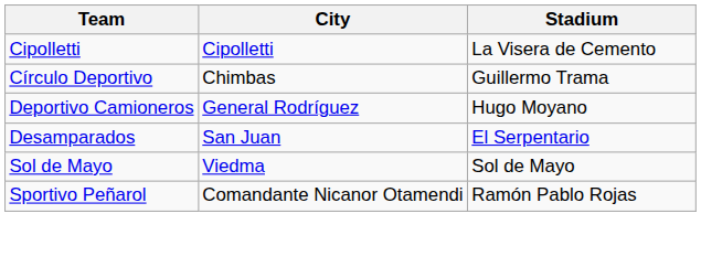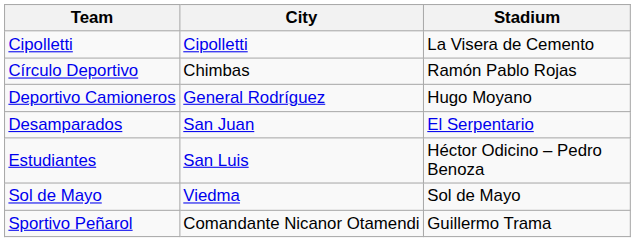 <table class="wikitable sortable">
 <tr>
 <th>Team</th>
 <th>City</th>
 <th width=190px>Stadium</th>
 </tr>
 <tr>
 <td> <a href='#'>Cipolletti</a></td>
 <td><a href='#'>Cipolletti</a></td>
 <td>La Visera de Cemento</td>
 </tr>
 <tr>
 <td> <a href='#'>Círculo Deportivo</a></td>
 <td>Chimbas</td>
-<td>Guillermo Trama</td>
+<td>Ramón Pablo Rojas</td>
 </tr>
 <tr>
 <td> <a href='#'>Deportivo Camioneros</a></td>
 <td><a href='#'>General Rodríguez</a></td>
 <td>Hugo Moyano</td>
 </tr>
 <tr>
 <td> <a href='#'>Desamparados</a></td>
 <td><a href='#'>San Juan</a></td>
 <td><a href='#'>El Serpentario</a></td>
 </tr>
 <tr>
+<td> <a href='#'>Estudiantes</a></td>
+<td><a href='#'>San Luis</a></td>
+<td>Héctor Odicino – Pedro Benoza</td>
+</tr>
+<tr>
 <td> <a href='#'>Sol de Mayo</a></td>
 <td><a href='#'>Viedma</a></td>
 <td>Sol de Mayo</td>
 </tr>
 <tr>
 <td> <a href='#'>Sportivo Peñarol</a></td>
 <td>Comandante Nicanor Otamendi</td>
-<td>Ramón Pablo Rojas</td>
+<td>Guillermo Trama</td>
 </tr>
 </table>
